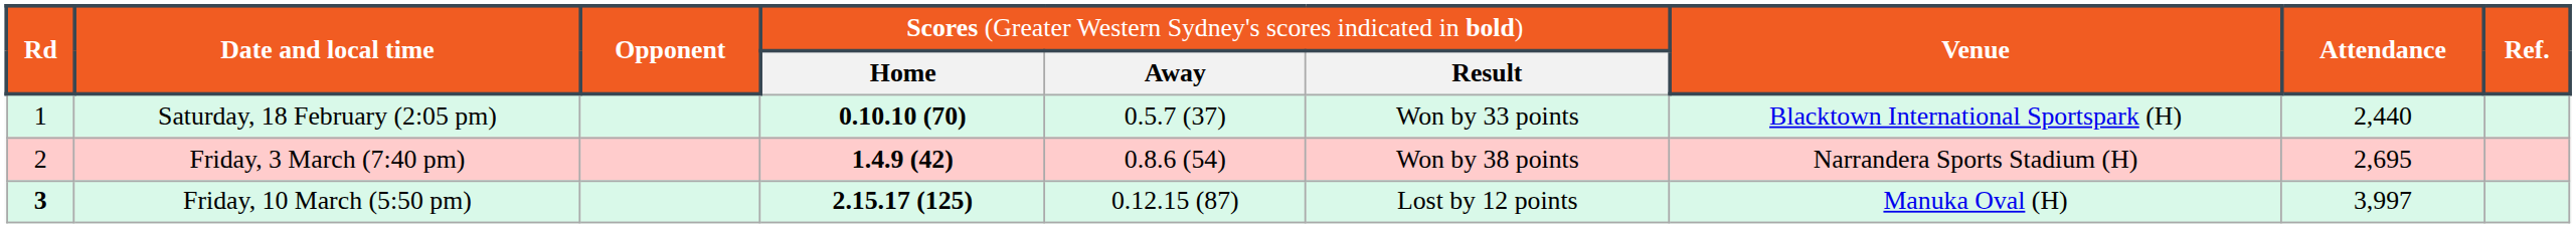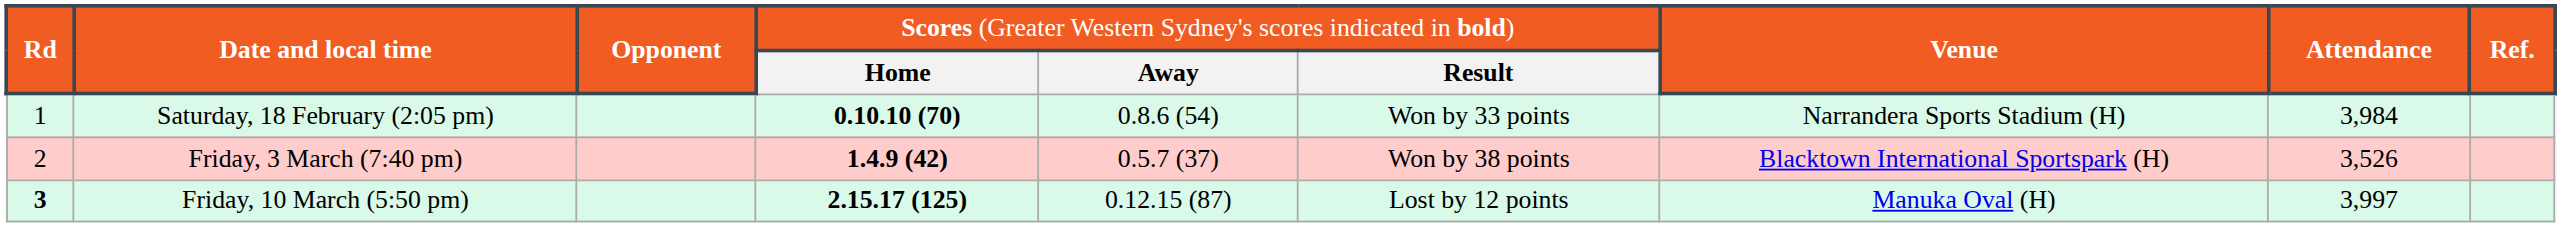 <table class="wikitable" style="font-size:90%; text-align:center; width: 90%; margin-left: auto; margin-right: auto;">
 <tr style="background:#f15c22; color: white;">
 <td rowspan=2 style="border: solid #384752 2px;"><strong>Rd</strong></td>
 <td rowspan=2 style="border: solid #384752 2px;"><strong>Date and local time</strong></td>
 <td rowspan=2 style="border: solid #384752 2px;"><strong>Opponent</strong></td>
 <td colspan=3 style="border: solid #384752 2px;"><strong>Scores</strong> (Greater Western Sydney's scores indicated in <strong>bold</strong>)</td>
 <td rowspan=2 style="border: solid #384752 2px;"><strong>Venue</strong></td>
 <td rowspan=2 style="border: solid #384752 2px;"><strong>Attendance</strong></td>
 <td rowspan=2 style="border: solid #384752 2px;"><strong>Ref.</strong></td>
 </tr>
 <tr>
 <th><span>Home</span></th>
 <th><span>Away</span></th>
 <th><span>Result</span></th>
 </tr>
 <tr style="background:#d9f9e9">
 <td>1</td>
 <td>Saturday, 18 February (2:05 pm)</td>
 <td></td>
 <td><strong>0.10.10 (70)</strong></td>
-<td>0.5.7 (37)</td>
+<td>0.8.6 (54)</td>
 <td>Won by 33 points</td>
-<td><a href='#'>Blacktown International Sportspark</a> (H)</td>
-<td>2,440</td>
+<td>Narrandera Sports Stadium (H)</td>
+<td>3,984</td>
 <td></td>
 </tr>
 <tr style="background:#fcc">
 <td>2</td>
 <td>Friday, 3 March (7:40 pm)</td>
 <td></td>
 <td><strong>1.4.9 (42)</strong></td>
-<td>0.8.6 (54)</td>
+<td>0.5.7 (37)</td>
 <td>Won by 38 points</td>
-<td>Narrandera Sports Stadium (H)</td>
-<td>2,695</td>
+<td><a href='#'>Blacktown International Sportspark</a> (H)</td>
+<td>3,526</td>
 <td></td>
 </tr>
 <tr style="background:#d9f9e9">
 <td><strong>3</strong></td>
 <td>Friday, 10 March (5:50 pm)</td>
 <td></td>
 <td><strong>2.15.17 (125)</strong></td>
 <td>0.12.15 (87)</td>
 <td>Lost by 12 points</td>
 <td><a href='#'>Manuka Oval</a> (H)</td>
 <td>3,997</td>
 <td></td>
 </tr>
 </table>
